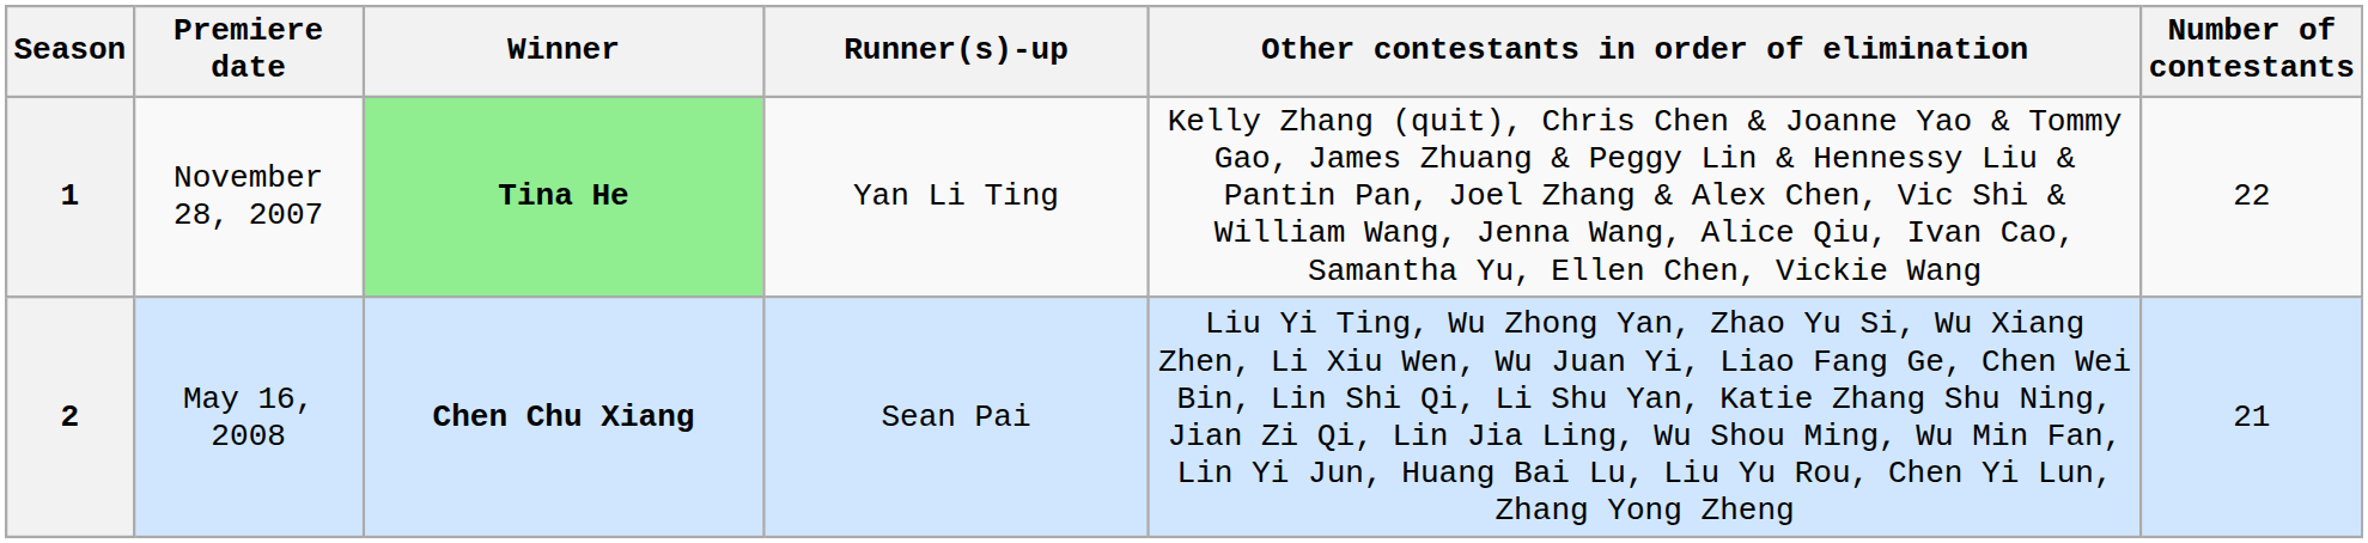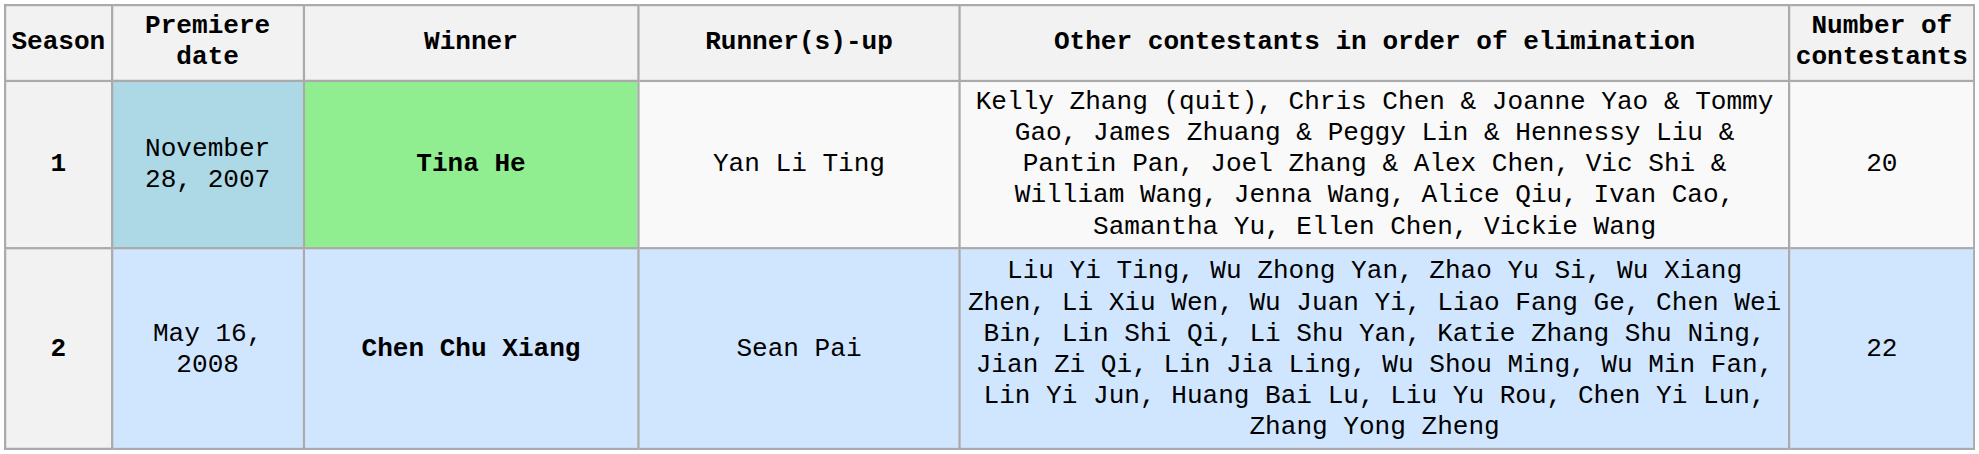 <table class="wikitable" style="font-size:90%; width:100%; text-align: center;">
 <tr>
 <th style="width:5%;">Season</th>
 <th style="width:10%;">Premiere date</th>
 <th width=18%>Winner</th>
 <th width=17%>Runner(s)-up</th>
 <th style="width:45%;">Other contestants in order of elimination</th>
 <th style="width:5%;">Number of contestants</th>
 </tr>
 <tr>
 <th>1</th>
-<td>November 28, 2007</td>
+<td style="background: lightblue;">November 28, 2007</td>
 <td style="background: lightgreen;"><strong>Tina He</strong></td>
 <td>Yan Li Ting</td>
 <td>Kelly Zhang (quit), Chris Chen & Joanne Yao & Tommy Gao, James Zhuang & Peggy Lin & Hennessy Liu & Pantin Pan, Joel Zhang & Alex Chen, Vic Shi & William Wang, Jenna Wang, Alice Qiu, Ivan Cao, Samantha Yu, Ellen Chen, Vickie Wang</td>
-<td>22</td>
+<td>20</td>
 </tr>
 <tr style="background: #D0E6FF;">
 <th>2</th>
 <td>May 16, 2008</td>
 <td><strong>Chen Chu Xiang</strong></td>
 <td>Sean Pai</td>
 <td>Liu Yi Ting, Wu Zhong Yan, Zhao Yu Si, Wu Xiang Zhen, Li Xiu Wen, Wu Juan Yi, Liao Fang Ge, Chen Wei Bin, Lin Shi Qi, Li Shu Yan, Katie Zhang Shu Ning, Jian Zi Qi, Lin Jia Ling, Wu Shou Ming, Wu Min Fan, Lin Yi Jun, Huang Bai Lu, Liu Yu Rou, Chen Yi Lun, Zhang Yong Zheng</td>
-<td>21</td>
+<td>22</td>
 </tr>
 </table>
